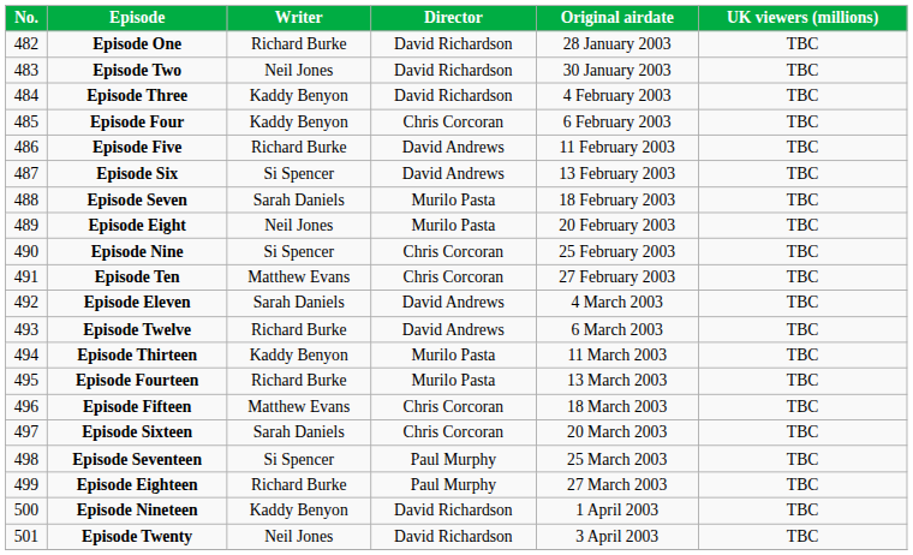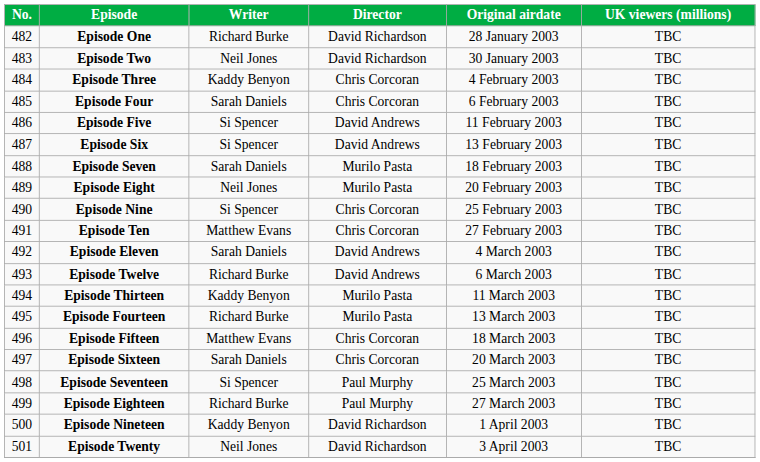 <table class="wikitable" style="width:100%;">
 <tr>
 <th style="background: #00AD43; color:white">No.</th>
 <th style="background: #00AD43; color:white">Episode</th>
 <th style="background: #00AD43; color:white">Writer</th>
 <th style="background: #00AD43; color:white">Director</th>
 <th style="background: #00AD43; color:white">Original airdate</th>
 <th style="background: #00AD43; color:white">UK viewers (millions)</th>
 </tr>
 <tr>
 <td align="center">482</td>
 <td align="center"><strong>Episode One</strong></td>
 <td align="center">Richard Burke</td>
 <td align="center">David Richardson</td>
 <td align="center">28 January 2003</td>
 <td align="center">TBC</td>
 </tr>
 <tr>
 <td align="center">483</td>
 <td align="center"><strong>Episode Two</strong></td>
 <td align="center">Neil Jones</td>
 <td align="center">David Richardson</td>
 <td align="center">30 January 2003</td>
 <td align="center">TBC</td>
 </tr>
 <tr>
 <td align="center">484</td>
 <td align="center"><strong>Episode Three</strong></td>
 <td align="center">Kaddy Benyon</td>
-<td align="center">David Richardson</td>
+<td align="center">Chris Corcoran</td>
 <td align="center">4 February 2003</td>
 <td align="center">TBC</td>
 </tr>
 <tr>
 <td align="center">485</td>
 <td align="center"><strong>Episode Four</strong></td>
-<td align="center">Kaddy Benyon</td>
+<td align="center">Sarah Daniels</td>
 <td align="center">Chris Corcoran</td>
 <td align="center">6 February 2003</td>
 <td align="center">TBC</td>
 </tr>
 <tr>
 <td align="center">486</td>
 <td align="center"><strong>Episode Five</strong></td>
-<td align="center">Richard Burke</td>
+<td align="center">Si Spencer</td>
 <td align="center">David Andrews</td>
 <td align="center">11 February 2003</td>
 <td align="center">TBC</td>
 </tr>
 <tr>
 <td align="center">487</td>
 <td align="center"><strong>Episode Six</strong></td>
 <td align="center">Si Spencer</td>
 <td align="center">David Andrews</td>
 <td align="center">13 February 2003</td>
 <td align="center">TBC</td>
 </tr>
 <tr>
 <td align="center">488</td>
 <td align="center"><strong>Episode Seven</strong></td>
 <td align="center">Sarah Daniels</td>
 <td align="center">Murilo Pasta</td>
 <td align="center">18 February 2003</td>
 <td align="center">TBC</td>
 </tr>
 <tr>
 <td align="center">489</td>
 <td align="center"><strong>Episode Eight</strong></td>
 <td align="center">Neil Jones</td>
 <td align="center">Murilo Pasta</td>
 <td align="center">20 February 2003</td>
 <td align="center">TBC</td>
 </tr>
 <tr>
 <td align="center">490</td>
 <td align="center"><strong>Episode Nine</strong></td>
 <td align="center">Si Spencer</td>
 <td align="center">Chris Corcoran</td>
 <td align="center">25 February 2003</td>
 <td align="center">TBC</td>
 </tr>
 <tr>
 <td align="center">491</td>
 <td align="center"><strong>Episode Ten</strong></td>
 <td align="center">Matthew Evans</td>
 <td align="center">Chris Corcoran</td>
 <td align="center">27 February 2003</td>
 <td align="center">TBC</td>
 </tr>
 <tr>
 <td align="center">492</td>
 <td align="center"><strong>Episode Eleven</strong></td>
 <td align="center">Sarah Daniels</td>
 <td align="center">David Andrews</td>
 <td align="center">4 March 2003</td>
 <td align="center">TBC</td>
 </tr>
 <tr>
 <td align="center">493</td>
 <td align="center"><strong>Episode Twelve</strong></td>
 <td align="center">Richard Burke</td>
 <td align="center">David Andrews</td>
 <td align="center">6 March 2003</td>
 <td align="center">TBC</td>
 </tr>
 <tr>
 <td align="center">494</td>
 <td align="center"><strong>Episode Thirteen</strong></td>
 <td align="center">Kaddy Benyon</td>
 <td align="center">Murilo Pasta</td>
 <td align="center">11 March 2003</td>
 <td align="center">TBC</td>
 </tr>
 <tr>
 <td align="center">495</td>
 <td align="center"><strong>Episode Fourteen</strong></td>
 <td align="center">Richard Burke</td>
 <td align="center">Murilo Pasta</td>
 <td align="center">13 March 2003</td>
 <td align="center">TBC</td>
 </tr>
 <tr>
 <td align="center">496</td>
 <td align="center"><strong>Episode Fifteen</strong></td>
 <td align="center">Matthew Evans</td>
 <td align="center">Chris Corcoran</td>
 <td align="center">18 March 2003</td>
 <td align="center">TBC</td>
 </tr>
 <tr>
 <td align="center">497</td>
 <td align="center"><strong>Episode Sixteen</strong></td>
 <td align="center">Sarah Daniels</td>
 <td align="center">Chris Corcoran</td>
 <td align="center">20 March 2003</td>
 <td align="center">TBC</td>
 </tr>
 <tr>
 <td align="center">498</td>
 <td align="center"><strong>Episode Seventeen</strong></td>
 <td align="center">Si Spencer</td>
 <td align="center">Paul Murphy</td>
 <td align="center">25 March 2003</td>
 <td align="center">TBC</td>
 </tr>
 <tr>
 <td align="center">499</td>
 <td align="center"><strong>Episode Eighteen</strong></td>
 <td align="center">Richard Burke</td>
 <td align="center">Paul Murphy</td>
 <td align="center">27 March 2003</td>
 <td align="center">TBC</td>
 </tr>
 <tr>
 <td align="center">500</td>
 <td align="center"><strong>Episode Nineteen</strong></td>
 <td align="center">Kaddy Benyon</td>
 <td align="center">David Richardson</td>
 <td align="center">1 April 2003</td>
 <td align="center">TBC</td>
 </tr>
 <tr>
 <td align="center">501</td>
 <td align="center"><strong>Episode Twenty</strong></td>
 <td align="center">Neil Jones</td>
 <td align="center">David Richardson</td>
 <td align="center">3 April 2003</td>
 <td align="center">TBC</td>
 </tr>
 <tr>
 </tr>
 </table>
